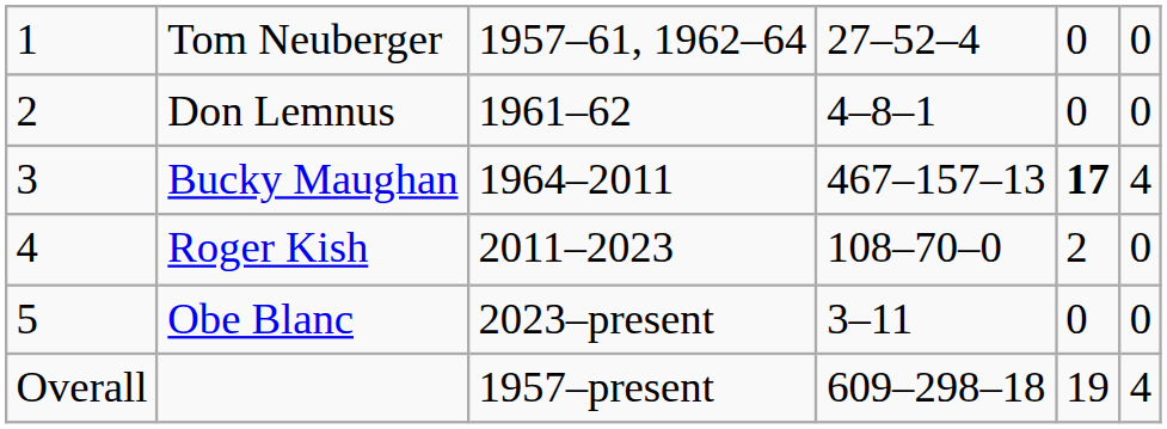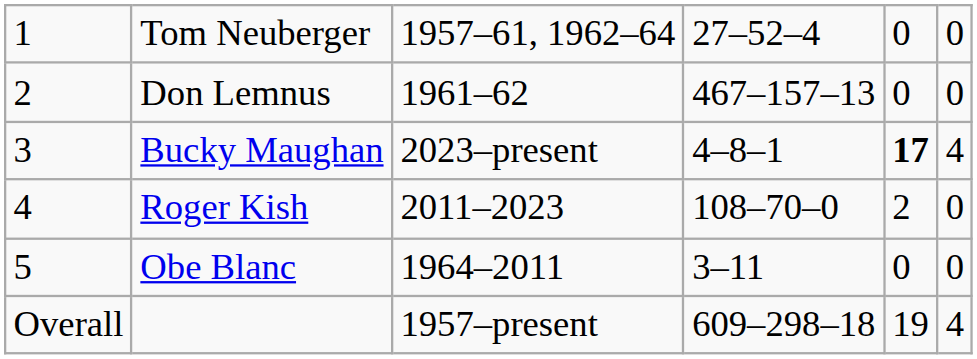 <table class=wikitable>
 <tr>
 <td>1</td>
 <td>Tom Neuberger</td>
 <td>1957–61, 1962–64</td>
 <td>27–52–4</td>
 <td>0</td>
 <td>0</td>
 </tr>
 <tr>
 <td>2</td>
 <td>Don Lemnus</td>
 <td>1961–62</td>
-<td>4–8–1</td>
+<td>467–157–13</td>
 <td>0</td>
 <td>0</td>
 </tr>
 <tr>
 <td>3</td>
 <td><a href='#'>Bucky Maughan</a></td>
-<td>1964–2011</td>
-<td>467–157–13</td>
+<td>2023–present</td>
+<td>4–8–1</td>
 <td><strong>17</strong></td>
 <td>4</td>
 </tr>
 <tr>
 <td>4</td>
 <td><a href='#'>Roger Kish</a></td>
 <td>2011–2023</td>
 <td>108–70–0</td>
 <td>2</td>
 <td>0</td>
 </tr>
 <tr>
 <td>5</td>
 <td><a href='#'>Obe Blanc</a></td>
-<td>2023–present</td>
+<td>1964–2011</td>
 <td>3–11</td>
 <td>0</td>
 <td>0</td>
 </tr>
 <tr>
 <td>Overall</td>
 <td></td>
 <td>1957–present</td>
 <td>609–298–18</td>
 <td>19</td>
 <td>4</td>
 </tr>
 </table>
